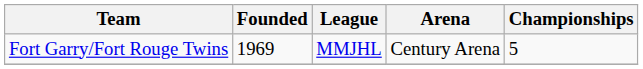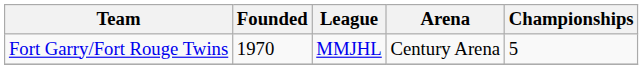 <table class="wikitable">
 <tr>
 <th>Team</th>
 <th>Founded</th>
 <th>League</th>
 <th>Arena</th>
 <th>Championships</th>
 </tr>
 <tr>
 <td><a href='#'>Fort Garry/Fort Rouge Twins</a></td>
-<td>1969</td>
+<td>1970</td>
 <td><a href='#'>MMJHL</a></td>
 <td>Century Arena</td>
 <td>5</td>
 </tr>
 <tr>
 </tr>
 </table>
